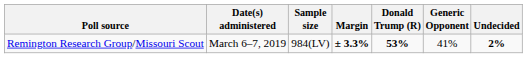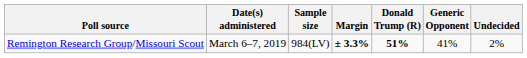 <table class="wikitable" style="font-size:90%;text-align:center;">
 <tr valign=bottom style="font-size:90%;">
 <th>Poll source</th>
 <th>Date(s)<br>administered</th>
 <th>Sample<br>size</th>
 <th>Margin<br></th>
 <th>Donald<br>Trump (R)</th>
 <th>Generic<br>Opponent</th>
 <th>Undecided</th>
 </tr>
 <tr>
 <td style="text-align:left;"><a href='#'>Remington Research Group</a>/<a href='#'>Missouri Scout</a></td>
 <td>March 6–7, 2019</td>
 <td>984(LV)</td>
 <td><strong>± 3.3%</strong></td>
-<td><strong>53%</strong></td>
+<td><strong>51%</strong></td>
 <td>41%</td>
-<td><strong>2%</strong></td>
+<td>2%</td>
 </tr>
 </table>
